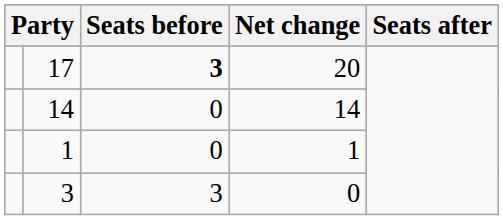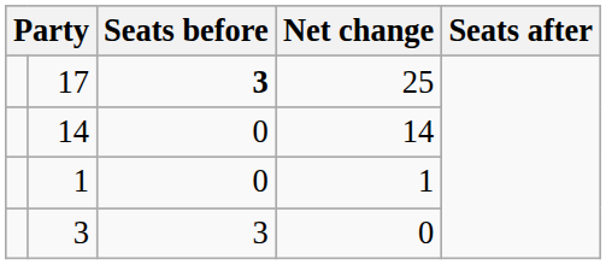 <table class=wikitable style="text-align:right">
 <tr>
 <th colspan="2">Party</th>
 <th>Seats before</th>
 <th>Net change</th>
 <th>Seats after</th>
 </tr>
 <tr>
 <td></td>
 <td>17</td>
 <td><strong> 3</strong></td>
-<td>20</td>
+<td>25</td>
 </tr>
 <tr>
 <td></td>
 <td>14</td>
 <td> 0</td>
 <td>14</td>
 </tr>
 <tr>
 <td></td>
 <td>1</td>
 <td> 0</td>
 <td>1</td>
 </tr>
 <tr>
 <td></td>
 <td>3</td>
 <td> 3</td>
 <td>0</td>
 </tr>
 </table>
